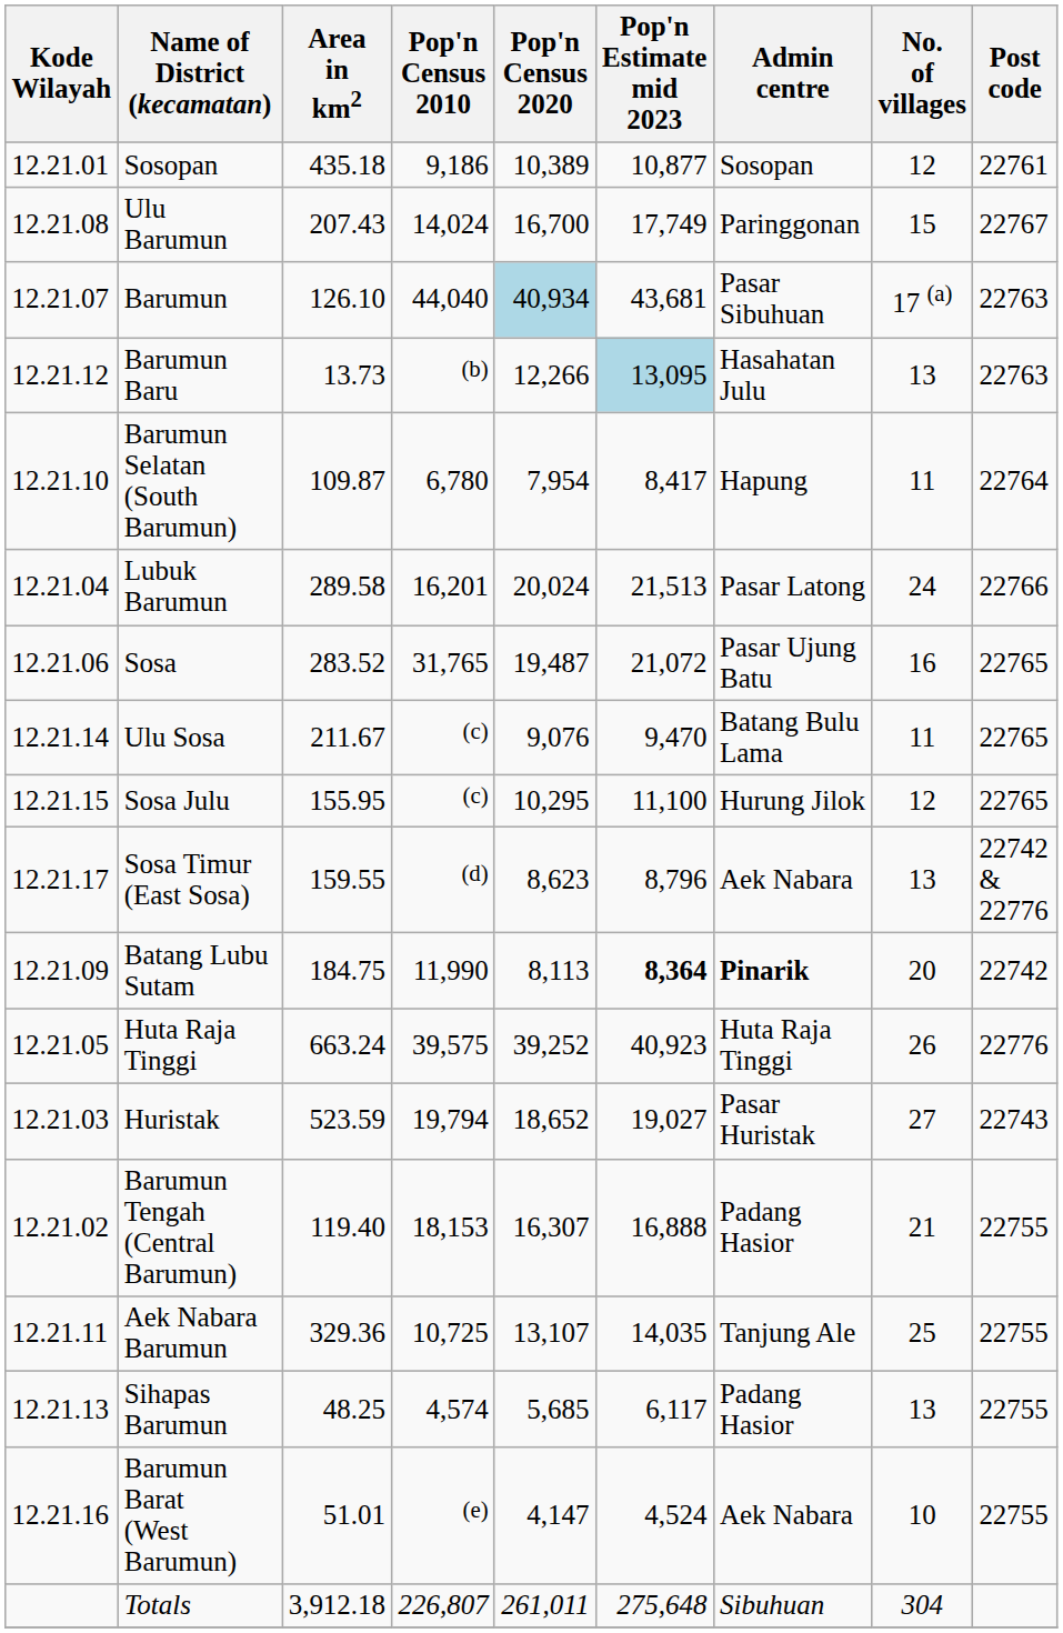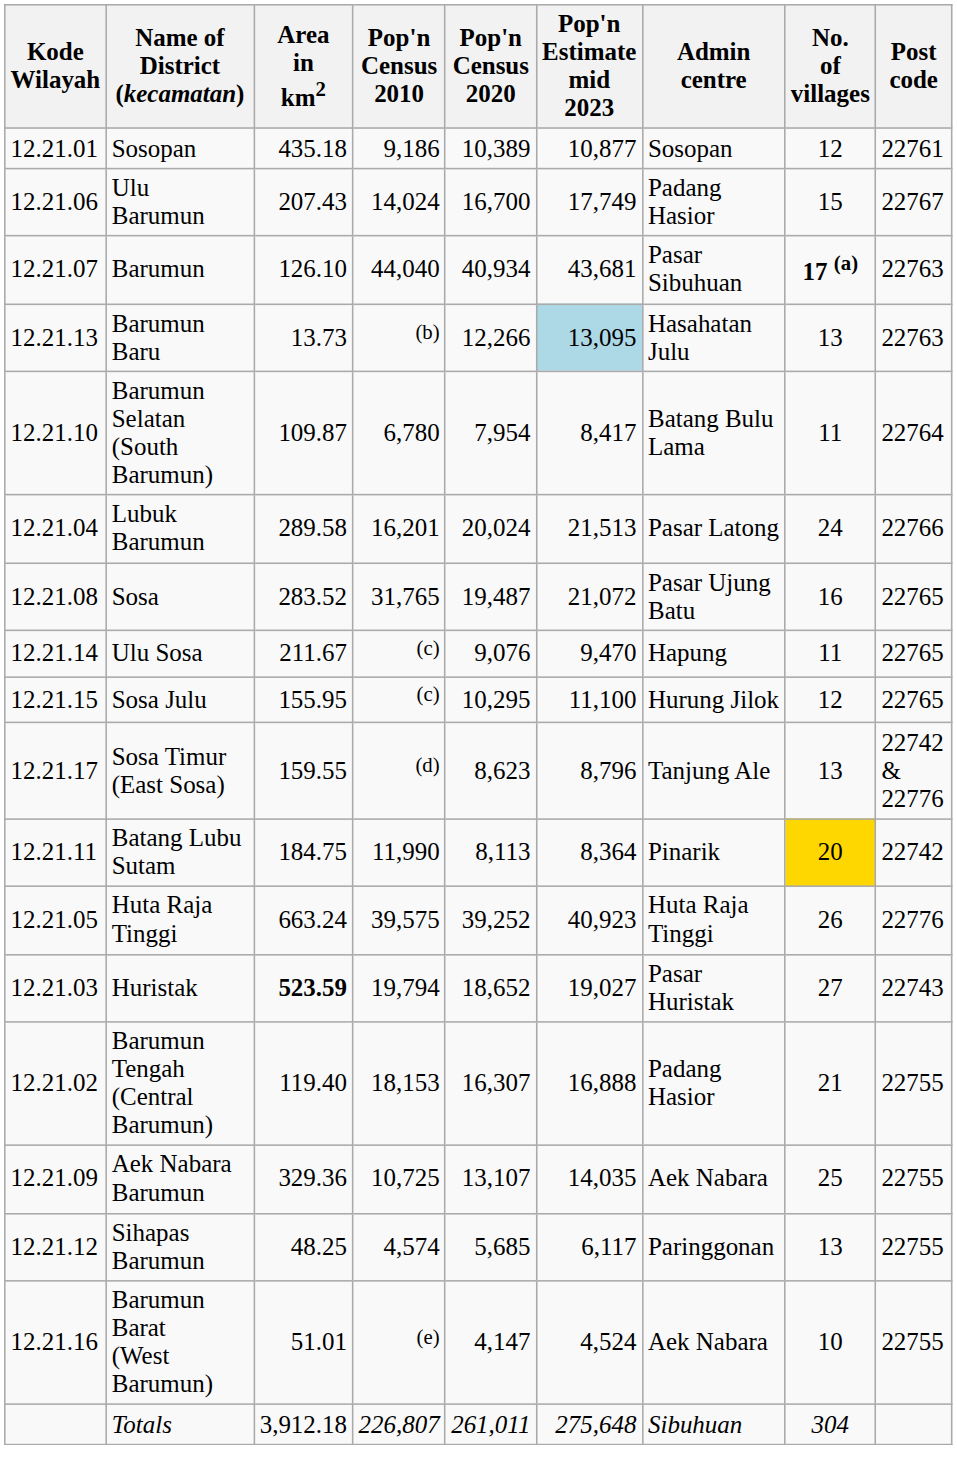 <table class="sortable wikitable">
 <tr>
 <th>Kode <br>Wilayah</th>
 <th>Name of<br>District<br>(<em>kecamatan</em>)</th>
 <th>Area<br>in <br>km<sup>2</sup></th>
 <th>Pop'n<br>Census<br>2010</th>
 <th>Pop'n<br>Census<br>2020</th>
 <th>Pop'n<br>Estimate<br>mid 2023</th>
 <th>Admin<br> centre</th>
 <th>No.<br>of<br>villages</th>
 <th>Post<br>code</th>
 </tr>
 <tr>
 <td>12.21.01</td>
 <td>Sosopan</td>
 <td align="right">435.18</td>
 <td align="right">9,186</td>
 <td align="right">10,389</td>
 <td align="right">10,877</td>
 <td>Sosopan</td>
 <td align="center">12</td>
 <td>22761</td>
 </tr>
 <tr>
-<td>12.21.08</td>
+<td>12.21.06</td>
 <td>Ulu Barumun</td>
 <td align="right">207.43</td>
 <td align="right">14,024</td>
 <td align="right">16,700</td>
 <td align="right">17,749</td>
-<td>Paringgonan</td>
+<td>Padang Hasior</td>
 <td align="center">15</td>
 <td>22767</td>
 </tr>
 <tr>
 <td>12.21.07</td>
 <td>Barumun</td>
 <td align="right">126.10</td>
 <td align="right">44,040</td>
-<td align="right" style="background: lightblue;">40,934</td>
+<td align="right">40,934</td>
 <td align="right">43,681</td>
 <td>Pasar Sibuhuan</td>
-<td align="center">17 <sup>(a)</sup></td>
+<td align="center"><strong>17 <sup>(a)</sup></strong></td>
 <td>22763</td>
 </tr>
 <tr>
-<td>12.21.12</td>
+<td>12.21.13</td>
 <td>Barumun Baru</td>
 <td align="right">13.73</td>
 <td align="right"><sup>(b)</sup></td>
 <td align="right">12,266</td>
 <td align="right" style="background: lightblue;">13,095</td>
 <td>Hasahatan Julu</td>
 <td align="center">13</td>
 <td>22763</td>
 </tr>
 <tr>
 <td>12.21.10</td>
 <td>Barumun Selatan<br>(South Barumun)</td>
 <td align="right">109.87</td>
 <td align="right">6,780</td>
 <td align="right">7,954</td>
 <td align="right">8,417</td>
-<td>Hapung</td>
+<td>Batang Bulu Lama</td>
 <td align="center">11</td>
 <td>22764</td>
 </tr>
 <tr>
 <td>12.21.04</td>
 <td>Lubuk Barumun</td>
 <td align="right">289.58</td>
 <td align="right">16,201</td>
 <td align="right">20,024</td>
 <td align="right">21,513</td>
 <td>Pasar Latong</td>
 <td align="center">24</td>
 <td>22766</td>
 </tr>
 <tr>
-<td>12.21.06</td>
+<td>12.21.08</td>
 <td>Sosa</td>
 <td align="right">283.52</td>
 <td align="right">31,765</td>
 <td align="right">19,487</td>
 <td align="right">21,072</td>
 <td>Pasar Ujung Batu</td>
 <td align="center">16</td>
 <td>22765</td>
 </tr>
 <tr>
 <td>12.21.14</td>
 <td>Ulu Sosa</td>
 <td align="right">211.67</td>
 <td align="right"><sup>(c)</sup></td>
 <td align="right">9,076</td>
 <td align="right">9,470</td>
-<td>Batang Bulu Lama</td>
+<td>Hapung</td>
 <td align="center">11</td>
 <td>22765</td>
 </tr>
 <tr>
 <td>12.21.15</td>
 <td>Sosa Julu</td>
 <td align="right">155.95</td>
 <td align="right"><sup>(c)</sup></td>
 <td align="right">10,295</td>
 <td align="right">11,100</td>
 <td>Hurung Jilok</td>
 <td align="center">12</td>
 <td>22765</td>
 </tr>
 <tr>
 <td>12.21.17</td>
 <td>Sosa Timur <br>(East Sosa)</td>
 <td align="right">159.55</td>
 <td align="right"><sup>(d)</sup></td>
 <td align="right">8,623</td>
 <td align="right">8,796</td>
-<td>Aek Nabara</td>
+<td>Tanjung Ale</td>
 <td align="center">13</td>
 <td>22742 <br>& 22776</td>
 </tr>
 <tr>
-<td>12.21.09</td>
+<td>12.21.11</td>
 <td>Batang Lubu Sutam</td>
 <td align="right">184.75</td>
 <td align="right">11,990</td>
 <td align="right">8,113</td>
-<td align="right"><strong>8,364</strong></td>
-<td><strong>Pinarik</strong></td>
-<td align="center">20</td>
+<td align="right">8,364</td>
+<td>Pinarik</td>
+<td align="center" style="background: gold;">20</td>
 <td>22742</td>
 </tr>
 <tr>
 <td>12.21.05</td>
 <td>Huta Raja Tinggi</td>
 <td align="right">663.24</td>
 <td align="right">39,575</td>
 <td align="right">39,252</td>
 <td align="right">40,923</td>
 <td>Huta Raja Tinggi</td>
 <td align="center">26</td>
 <td>22776</td>
 </tr>
 <tr>
 <td>12.21.03</td>
 <td>Huristak</td>
-<td align="right">523.59</td>
+<td align="right"><strong>523.59</strong></td>
 <td align="right">19,794</td>
 <td align="right">18,652</td>
 <td align="right">19,027</td>
 <td>Pasar Huristak</td>
 <td align="center">27</td>
 <td>22743</td>
 </tr>
 <tr>
 <td>12.21.02</td>
 <td>Barumun Tengah <br>(Central Barumun)</td>
 <td align="right">119.40</td>
 <td align="right">18,153</td>
 <td align="right">16,307</td>
 <td align="right">16,888</td>
 <td>Padang Hasior</td>
 <td align="center">21</td>
 <td>22755</td>
 </tr>
 <tr>
-<td>12.21.11</td>
+<td>12.21.09</td>
 <td>Aek Nabara Barumun</td>
 <td align="right">329.36</td>
 <td align="right">10,725</td>
 <td align="right">13,107</td>
 <td align="right">14,035</td>
-<td>Tanjung Ale</td>
+<td>Aek Nabara</td>
 <td align="center">25</td>
 <td>22755</td>
 </tr>
 <tr>
-<td>12.21.13</td>
+<td>12.21.12</td>
 <td>Sihapas Barumun</td>
 <td align="right">48.25</td>
 <td align="right">4,574</td>
 <td align="right">5,685</td>
 <td align="right">6,117</td>
-<td>Padang Hasior</td>
+<td>Paringgonan</td>
 <td align="center">13</td>
 <td>22755</td>
 </tr>
 <tr>
 <td>12.21.16</td>
 <td>Barumun Barat <br>(West Barumun)</td>
 <td align="right">51.01</td>
 <td align="right"><sup>(e)</sup></td>
 <td align="right">4,147</td>
 <td align="right">4,524</td>
 <td>Aek Nabara</td>
 <td align="center">10</td>
 <td>22755</td>
 </tr>
 <tr>
 <td></td>
 <td><em>Totals</em></td>
 <td align="right">3,912.18</td>
 <td align="right"><em>226,807</em></td>
 <td align="right"><em>261,011</em></td>
 <td align="right"><em>275,648</em></td>
 <td><em>Sibuhuan</em></td>
 <td align="center"><em>304</em></td>
 <td></td>
 </tr>
 <tr>
 </tr>
 </table>
